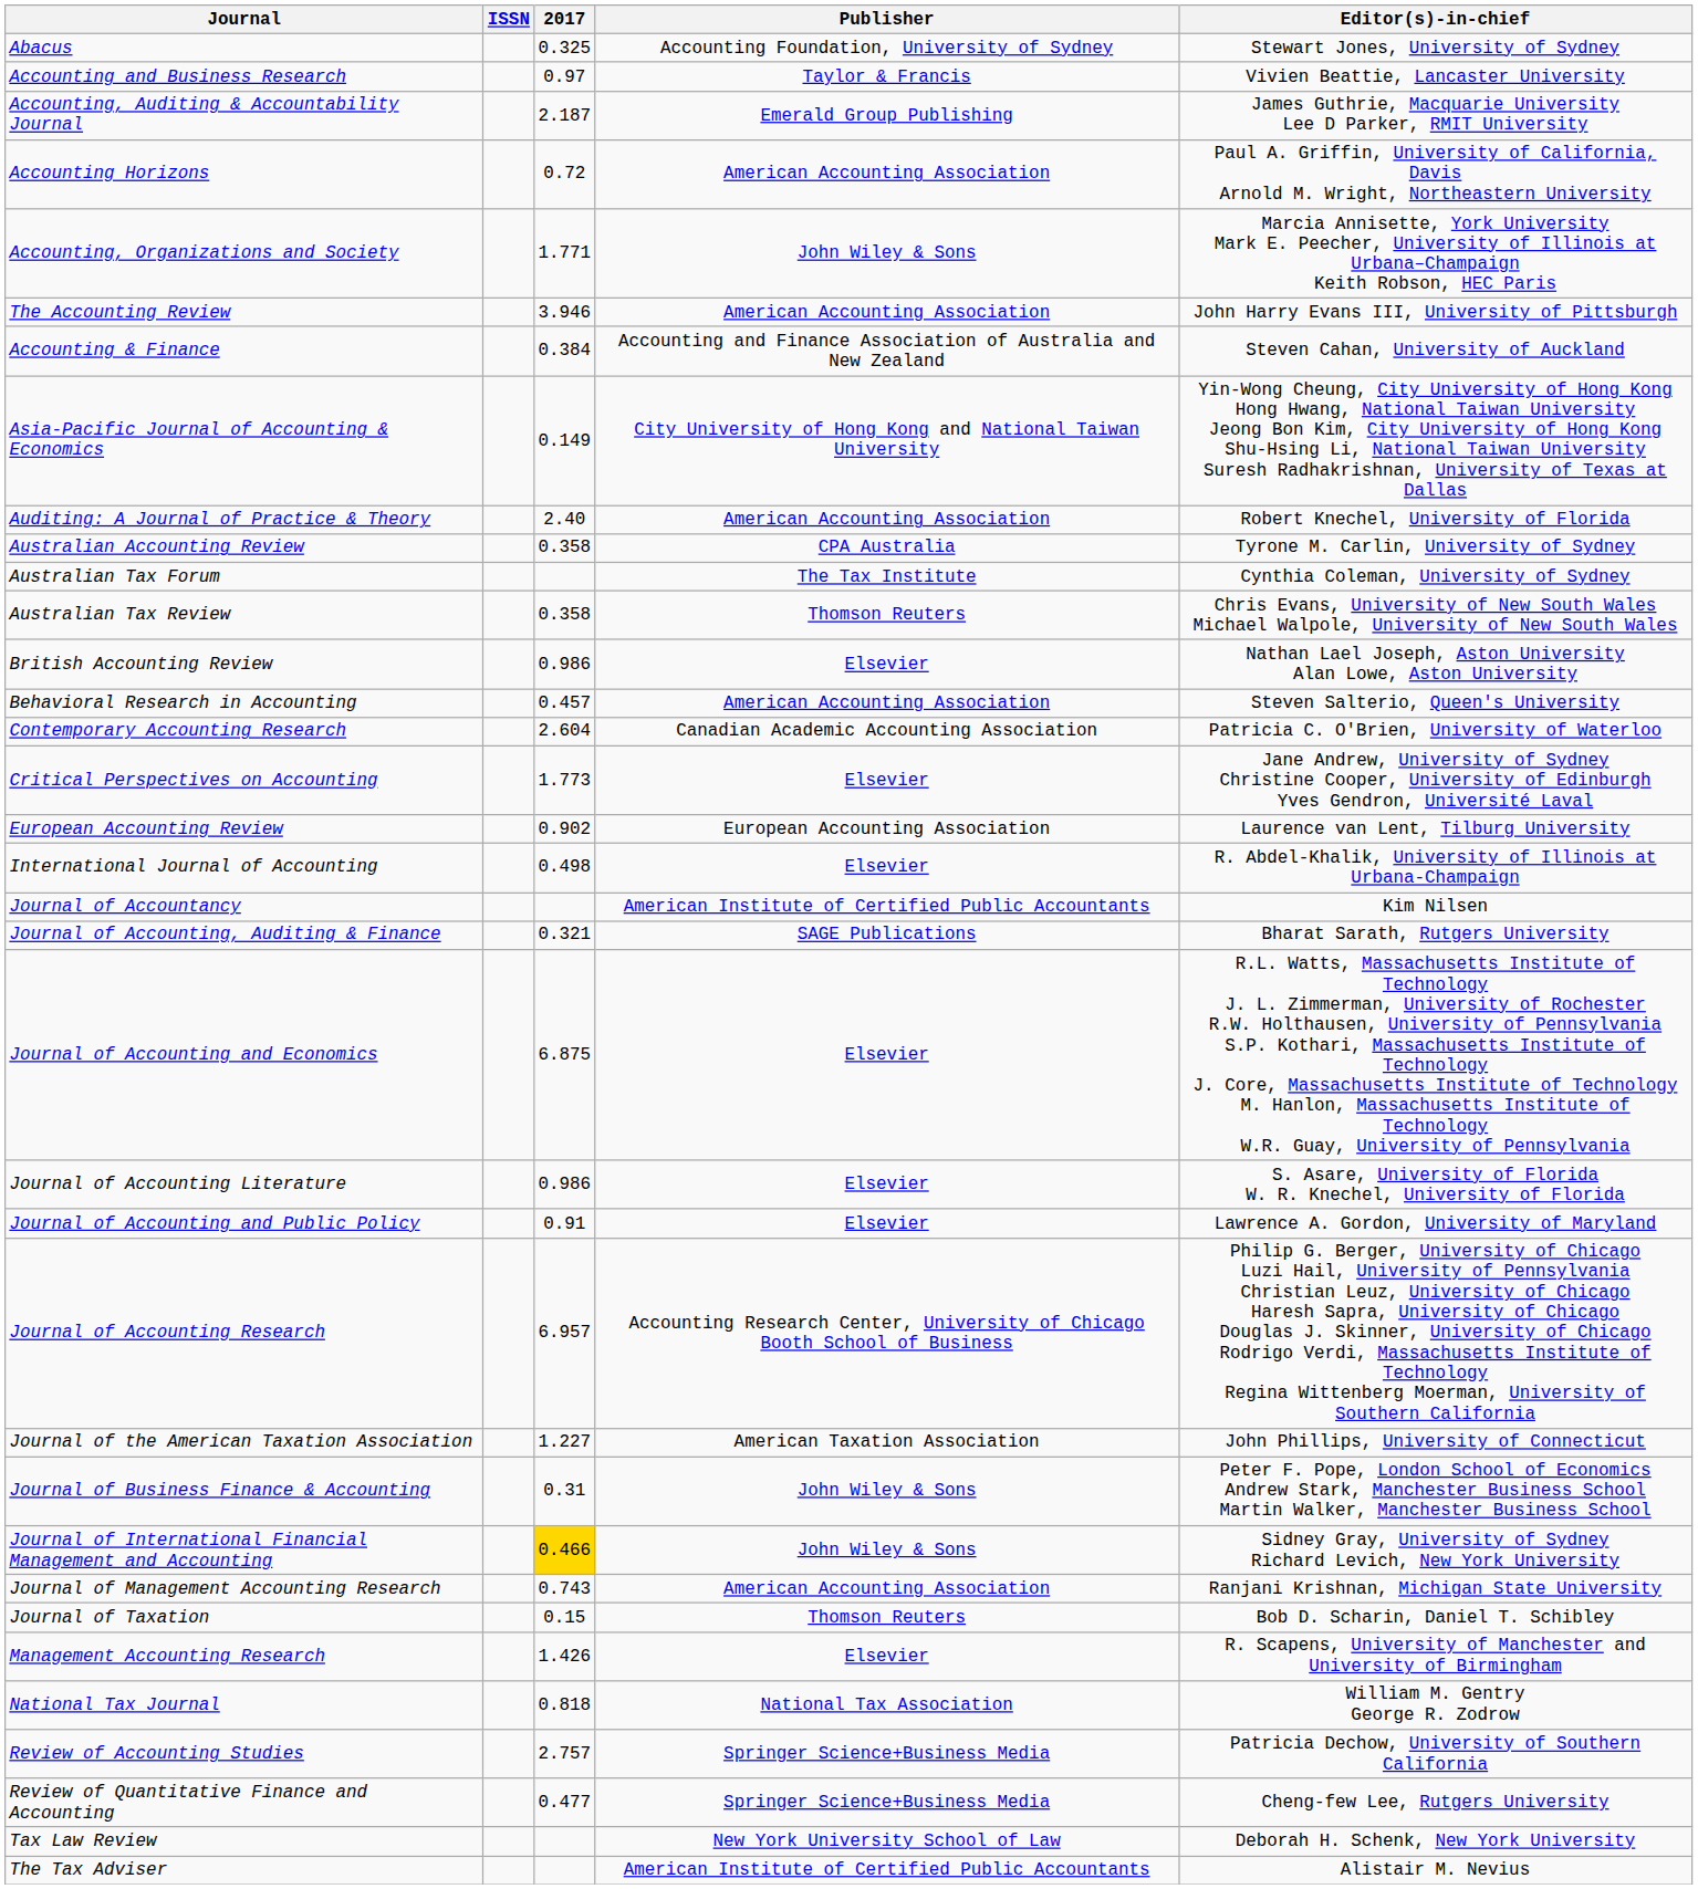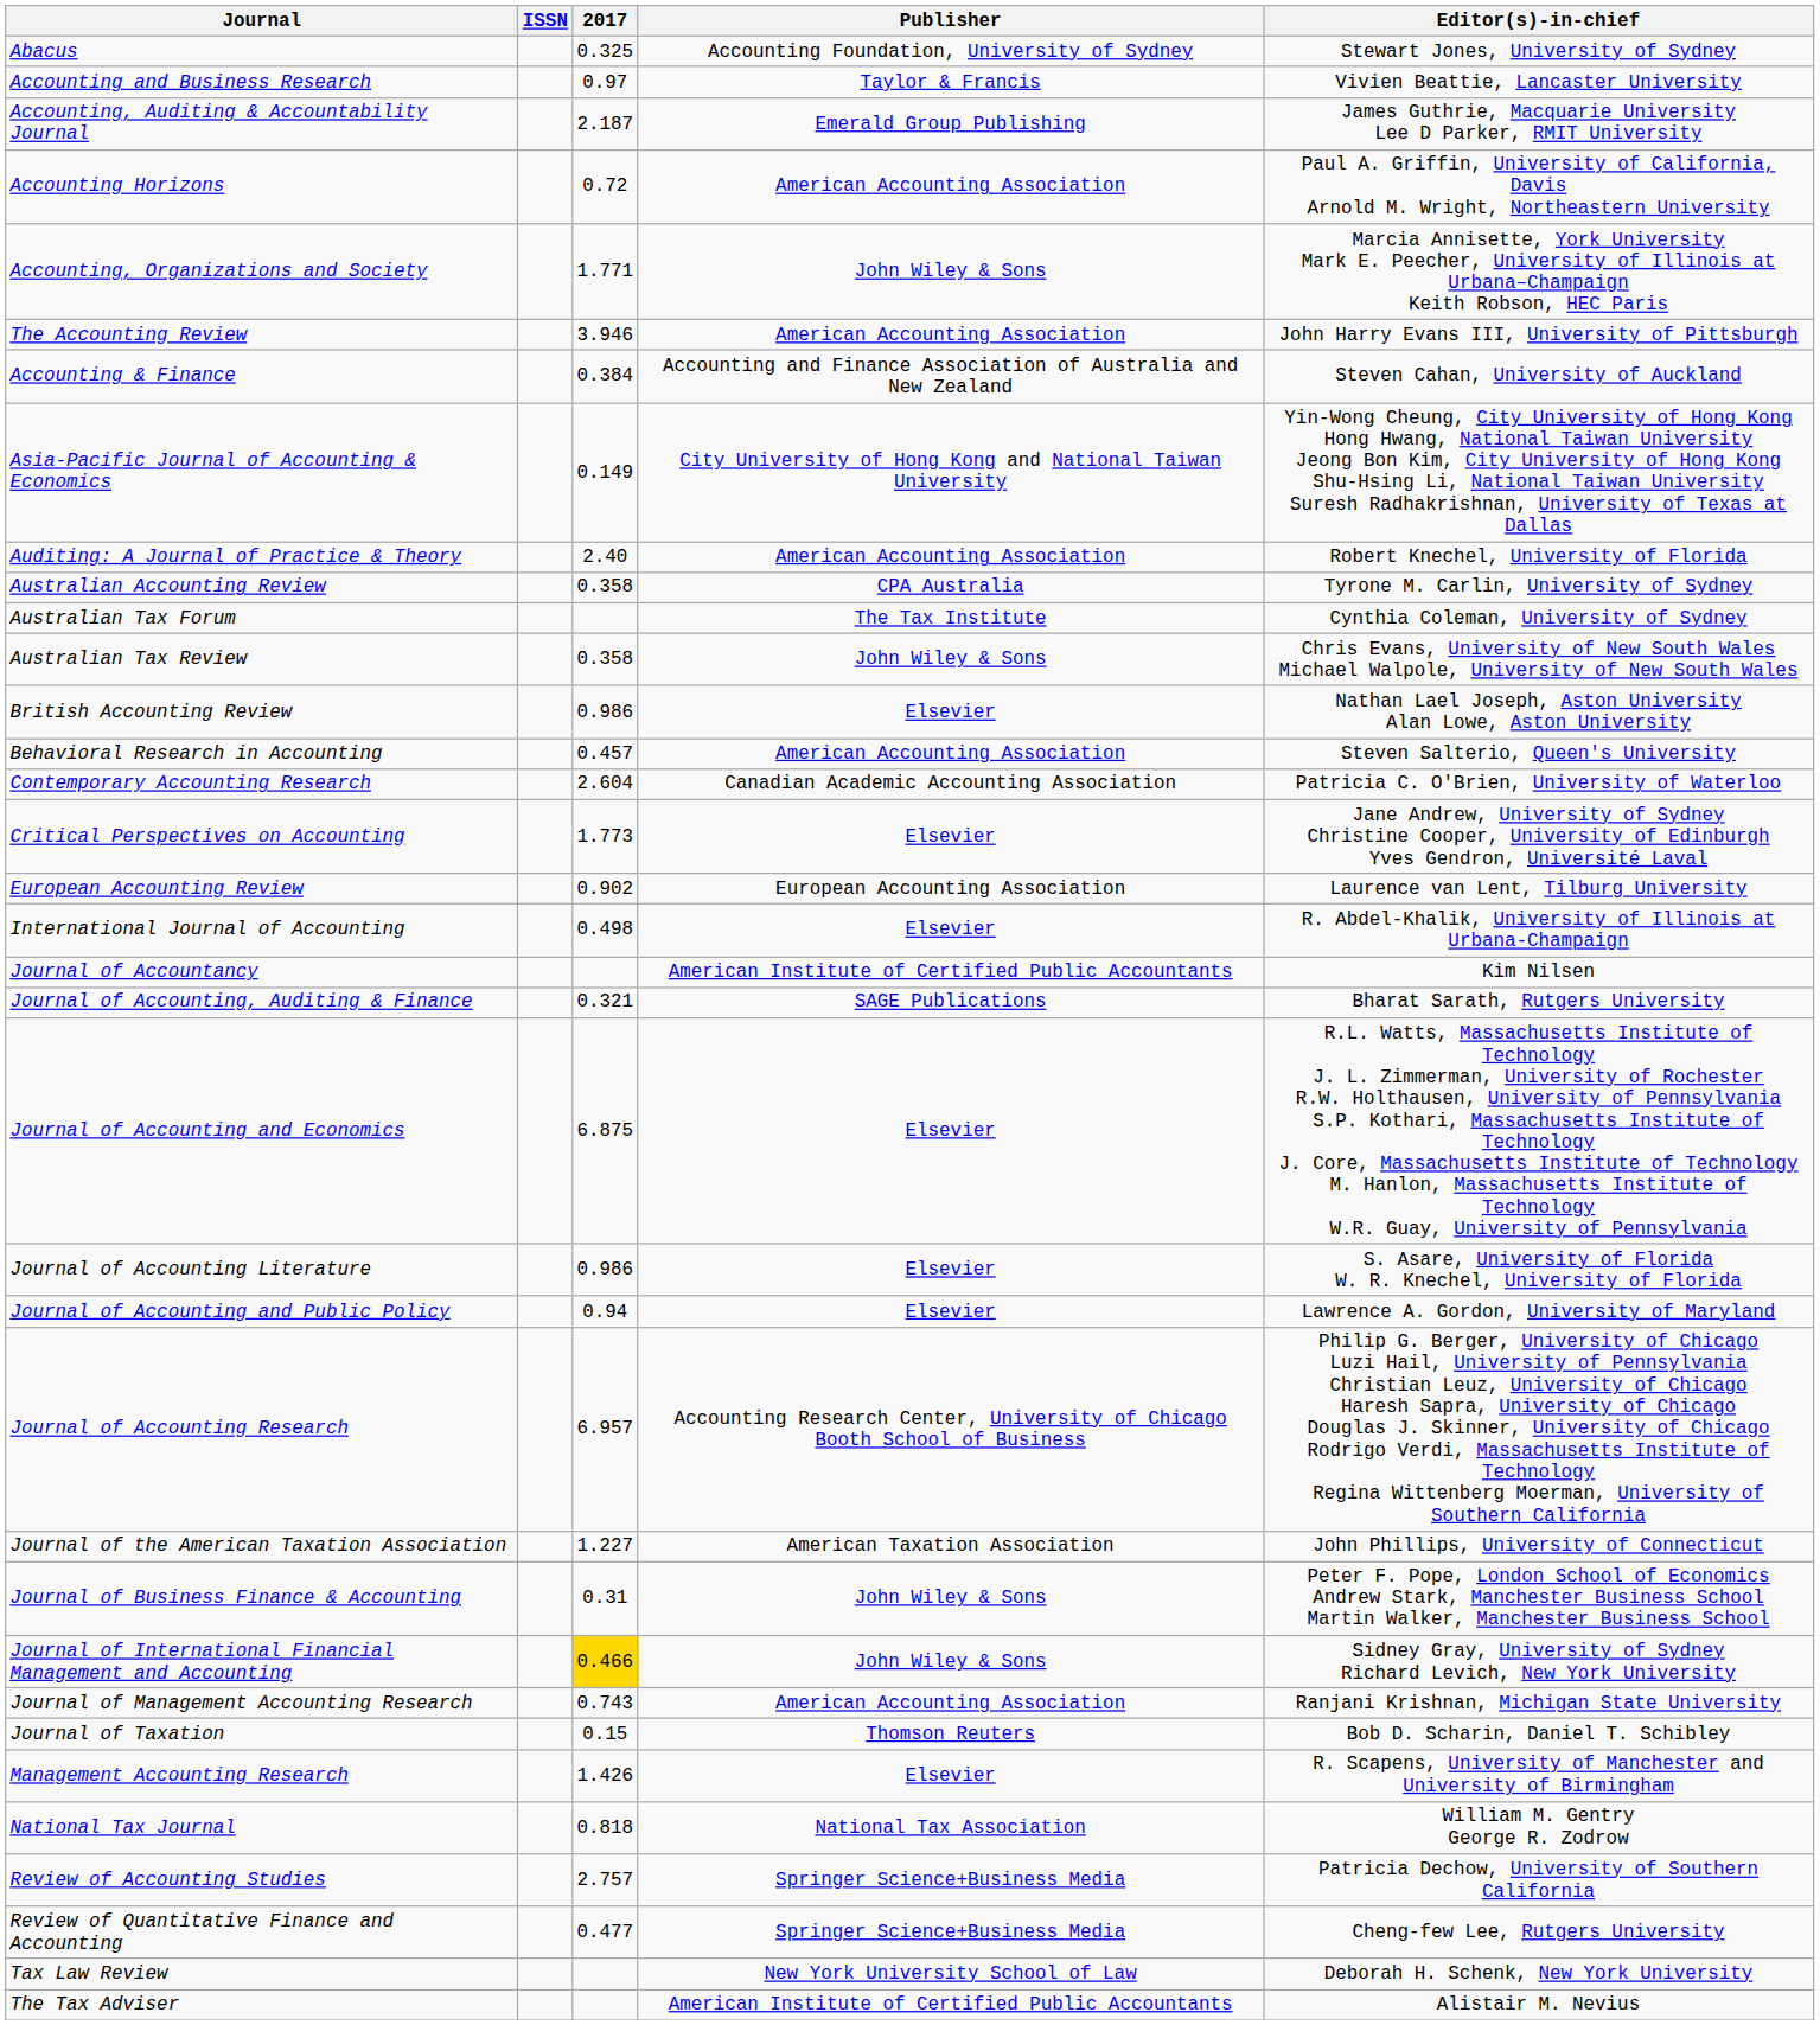 <table class="wikitable sortable">
 <tr>
 <th style="border-top:none">Journal</th>
 <th style="border-top:none"><a href='#'>ISSN</a></th>
 <th>2017 </th>
 <th style="border-top:none">Publisher</th>
 <th style="border-top:none">Editor(s)-in-chief</th>
 </tr>
 <tr>
 <td><em><a href='#'>Abacus</a></em></td>
 <td style="text-align:center;"></td>
 <td style="text-align:center;">0.325</td>
 <td style="text-align:center;">Accounting Foundation, <a href='#'>University of Sydney</a></td>
 <td style="text-align:center;">Stewart Jones, <a href='#'>University of Sydney</a></td>
 </tr>
 <tr>
 <td><em><a href='#'>Accounting and Business Research</a></em></td>
 <td style="text-align:center;"></td>
 <td style="text-align:center;">0.97</td>
 <td style="text-align:center;"><a href='#'>Taylor & Francis</a></td>
 <td style="text-align:center;">Vivien Beattie, <a href='#'>Lancaster University</a></td>
 </tr>
 <tr>
 <td><em><a href='#'>Accounting, Auditing & Accountability Journal</a></em></td>
 <td style="text-align:center;"></td>
 <td style="text-align:center;">2.187</td>
 <td style="text-align:center;"><a href='#'>Emerald Group Publishing</a></td>
 <td style="text-align:center;">James Guthrie, <a href='#'>Macquarie University</a><br>Lee D Parker, <a href='#'>RMIT University</a></td>
 </tr>
 <tr>
 <td><em><a href='#'>Accounting Horizons</a></em></td>
 <td style="text-align:center;"></td>
 <td style="text-align:center;">0.72</td>
 <td style="text-align:center;"><a href='#'>American Accounting Association</a></td>
 <td style="text-align:center;">Paul A. Griffin, <a href='#'>University of California, Davis</a> <br> Arnold M. Wright, <a href='#'>Northeastern University</a></td>
 </tr>
 <tr>
 <td><em><a href='#'>Accounting, Organizations and Society</a></em></td>
 <td style="text-align:center;"></td>
 <td style="text-align:center;">1.771</td>
 <td style="text-align:center;"><a href='#'>John Wiley & Sons</a></td>
 <td style="text-align:center;">Marcia Annisette, <a href='#'>York University</a><br>Mark E. Peecher, <a href='#'>University of Illinois at Urbana–Champaign</a><br>Keith Robson, <a href='#'>HEC Paris</a></td>
 </tr>
 <tr>
 <td><em><a href='#'>The Accounting Review</a></em></td>
 <td style="text-align:center;"></td>
 <td style="text-align:center;">3.946</td>
 <td style="text-align:center;"><a href='#'>American Accounting Association</a></td>
 <td style="text-align:center;">John Harry Evans III, <a href='#'>University of Pittsburgh</a></td>
 </tr>
 <tr>
 <td><em><a href='#'>Accounting & Finance</a></em></td>
 <td style="text-align:center;"></td>
 <td style="text-align:center;">0.384</td>
 <td style="text-align:center;">Accounting and Finance Association of Australia and New Zealand</td>
 <td style="text-align:center;">Steven Cahan, <a href='#'>University of Auckland</a></td>
 </tr>
 <tr>
 <td><em><a href='#'>Asia-Pacific Journal of Accounting & Economics</a></em></td>
 <td style="text-align:center;"></td>
 <td style="text-align:center;">0.149</td>
 <td style="text-align:center;"><a href='#'>City University of Hong Kong</a> and <a href='#'>National Taiwan University</a></td>
 <td style="text-align:center;">Yin-Wong Cheung, <a href='#'>City University of Hong Kong</a><br>Hong Hwang, <a href='#'>National Taiwan University</a><br>Jeong Bon Kim, <a href='#'>City University of Hong Kong</a><br>Shu-Hsing Li, <a href='#'>National Taiwan University</a><br>Suresh Radhakrishnan, <a href='#'>University of Texas at Dallas</a></td>
 </tr>
 <tr>
 <td><em><a href='#'>Auditing: A Journal of Practice & Theory</a></em></td>
 <td style="text-align:center;"></td>
 <td style="text-align:center;">2.40</td>
 <td style="text-align:center;"><a href='#'>American Accounting Association</a></td>
 <td style="text-align:center;">Robert Knechel, <a href='#'>University of Florida</a></td>
 </tr>
 <tr>
 <td><em><a href='#'>Australian Accounting Review</a></em></td>
 <td style="text-align:center;"></td>
 <td style="text-align:center;">0.358</td>
 <td style="text-align:center;"><a href='#'>CPA Australia</a></td>
 <td style="text-align:center;">Tyrone M. Carlin, <a href='#'>University of Sydney</a></td>
 </tr>
 <tr>
 <td><em>Australian Tax Forum</em></td>
 <td style="text-align:center;"></td>
 <td style="text-align:center;"></td>
 <td style="text-align:center;"><a href='#'>The Tax Institute</a></td>
 <td style="text-align:center;">Cynthia Coleman, <a href='#'>University of Sydney</a></td>
 </tr>
 <tr>
 <td><em>Australian Tax Review</em></td>
 <td style="text-align:center;"></td>
 <td style="text-align:center;">0.358</td>
-<td style="text-align:center;"><a href='#'>Thomson Reuters</a></td>
+<td style="text-align:center;"><a href='#'>John Wiley & Sons</a></td>
 <td style="text-align:center;">Chris Evans, <a href='#'>University of New South Wales</a><br>Michael Walpole, <a href='#'>University of New South Wales</a></td>
 </tr>
 <tr>
 <td><em>British Accounting Review</em></td>
 <td style="text-align:center;"></td>
 <td style="text-align:center;">0.986</td>
 <td style="text-align:center;"><a href='#'>Elsevier</a></td>
 <td style="text-align:center;">Nathan Lael Joseph, <a href='#'>Aston University</a><br>Alan Lowe, <a href='#'>Aston University</a></td>
 </tr>
 <tr>
 <td><em>Behavioral Research in Accounting</em></td>
 <td style="text-align:center;"></td>
 <td style="text-align:center;">0.457</td>
 <td style="text-align:center;"><a href='#'>American Accounting Association</a></td>
 <td style="text-align:center;">Steven Salterio, <a href='#'>Queen's University</a></td>
 </tr>
 <tr>
 <td><em><a href='#'>Contemporary Accounting Research</a></em></td>
 <td style="text-align:center;"></td>
 <td style="text-align:center;">2.604</td>
 <td style="text-align:center;">Canadian Academic Accounting Association</td>
 <td style="text-align:center;">Patricia C. O'Brien, <a href='#'>University of Waterloo</a></td>
 </tr>
 <tr>
 <td><em><a href='#'>Critical Perspectives on Accounting</a></em></td>
 <td style="text-align:center;"></td>
 <td style="text-align:center;">1.773</td>
 <td style="text-align:center;"><a href='#'>Elsevier</a></td>
 <td style="text-align:center;">Jane Andrew, <a href='#'>University of Sydney</a><br>Christine Cooper, <a href='#'>University of Edinburgh</a><br>Yves Gendron, <a href='#'>Université Laval</a></td>
 </tr>
 <tr>
 <td><em><a href='#'>European Accounting Review</a></em></td>
 <td style="text-align:center;"></td>
 <td style="text-align:center;">0.902</td>
 <td style="text-align:center;">European Accounting Association</td>
 <td style="text-align:center;">Laurence van Lent, <a href='#'>Tilburg University</a></td>
 </tr>
 <tr>
 <td><em>International Journal of Accounting</em></td>
 <td style="text-align:center;"></td>
 <td style="text-align:center;">0.498</td>
 <td style="text-align:center;"><a href='#'>Elsevier</a></td>
 <td style="text-align:center;">R. Abdel-Khalik, <a href='#'>University of Illinois at Urbana-Champaign</a></td>
 </tr>
 <tr>
 <td><em><a href='#'>Journal of Accountancy</a></em></td>
 <td style="text-align:center;"></td>
 <td style="text-align:center;"></td>
 <td style="text-align:center;"><a href='#'>American Institute of Certified Public Accountants</a></td>
 <td style="text-align:center;">Kim Nilsen</td>
 </tr>
 <tr>
 <td><em><a href='#'>Journal of Accounting, Auditing & Finance</a></em></td>
 <td style="text-align:center;"></td>
 <td style="text-align:center;">0.321</td>
 <td style="text-align:center;"><a href='#'>SAGE Publications</a></td>
 <td style="text-align:center;">Bharat Sarath, <a href='#'>Rutgers University</a></td>
 </tr>
 <tr>
 <td><em><a href='#'>Journal of Accounting and Economics</a></em></td>
 <td style="text-align:center;"></td>
 <td style="text-align:center;">6.875</td>
 <td style="text-align:center;"><a href='#'>Elsevier</a></td>
 <td style="text-align:center;">R.L. Watts, <a href='#'>Massachusetts Institute of Technology</a><br>J. L. Zimmerman, <a href='#'>University of Rochester</a><br>R.W. Holthausen, <a href='#'>University of Pennsylvania</a><br>S.P. Kothari, <a href='#'>Massachusetts Institute of Technology</a><br>J. Core, <a href='#'>Massachusetts Institute of Technology</a><br>M. Hanlon, <a href='#'>Massachusetts Institute of Technology</a><br>W.R. Guay, <a href='#'>University of Pennsylvania</a></td>
 </tr>
 <tr>
 <td><em>Journal of Accounting Literature</em></td>
 <td style="text-align:center;"></td>
 <td style="text-align:center;">0.986</td>
 <td style="text-align:center;"><a href='#'>Elsevier</a></td>
 <td style="text-align:center;">S. Asare, <a href='#'>University of Florida</a><br>W. R. Knechel, <a href='#'>University of Florida</a></td>
 </tr>
 <tr>
 <td><em><a href='#'>Journal of Accounting and Public Policy</a></em></td>
 <td style="text-align:center;"></td>
-<td style="text-align:center;">0.91</td>
+<td style="text-align:center;">0.94</td>
 <td style="text-align:center;"><a href='#'>Elsevier</a></td>
 <td style="text-align:center;">Lawrence A. Gordon, <a href='#'>University of Maryland</a></td>
 </tr>
 <tr>
 <td><em><a href='#'>Journal of Accounting Research</a></em></td>
 <td style="text-align:center;"></td>
 <td style="text-align:center;">6.957</td>
 <td style="text-align:center;">Accounting Research Center, <a href='#'>University of Chicago</a> <a href='#'>Booth School of Business</a></td>
 <td style="text-align:center;">Philip G. Berger, <a href='#'>University of Chicago</a><br>Luzi Hail, <a href='#'>University of Pennsylvania</a><br>Christian Leuz, <a href='#'>University of Chicago</a><br>Haresh Sapra, <a href='#'>University of Chicago</a><br>Douglas J. Skinner, <a href='#'>University of Chicago</a><br>Rodrigo Verdi, <a href='#'>Massachusetts Institute of Technology</a><br>Regina Wittenberg Moerman, <a href='#'>University of Southern California</a></td>
 </tr>
 <tr>
 <td><em>Journal of the American Taxation Association</em></td>
 <td style="text-align:center;"></td>
 <td style="text-align:center;">1.227</td>
 <td style="text-align:center;">American Taxation Association</td>
 <td style="text-align:center;">John Phillips, <a href='#'>University of Connecticut</a></td>
 </tr>
 <tr>
 <td><em><a href='#'>Journal of Business Finance & Accounting</a></em></td>
 <td style="text-align:center;"></td>
 <td style="text-align:center;">0.31</td>
 <td style="text-align:center;"><a href='#'>John Wiley & Sons</a></td>
 <td style="text-align:center;">Peter F. Pope, <a href='#'>London School of Economics</a><br>Andrew Stark, <a href='#'>Manchester Business School</a><br>Martin Walker, <a href='#'>Manchester Business School</a></td>
 </tr>
 <tr>
 <td><em><a href='#'>Journal of International Financial Management and Accounting</a></em></td>
 <td style="text-align:center;"></td>
 <td style="background: gold; text-align:center;">0.466</td>
 <td style="text-align:center;"><a href='#'>John Wiley & Sons</a></td>
 <td style="text-align:center;">Sidney Gray, <a href='#'>University of Sydney</a><br>Richard Levich, <a href='#'>New York University</a></td>
 </tr>
 <tr>
 <td><em>Journal of Management Accounting Research</em></td>
 <td style="text-align:center;"></td>
 <td style="text-align:center;">0.743</td>
 <td style="text-align:center;"><a href='#'>American Accounting Association</a></td>
 <td style="text-align:center;">Ranjani Krishnan, <a href='#'>Michigan State University</a></td>
 </tr>
 <tr>
 <td><em>Journal of Taxation</em></td>
 <td style="text-align:center;"></td>
 <td style="text-align:center;">0.15</td>
 <td style="text-align:center;"><a href='#'>Thomson Reuters</a></td>
 <td style="text-align:center;">Bob D. Scharin, Daniel T. Schibley</td>
 </tr>
 <tr>
 <td><em><a href='#'>Management Accounting Research</a></em></td>
 <td style="text-align:center;"></td>
 <td style="text-align:center;">1.426</td>
 <td style="text-align:center;"><a href='#'>Elsevier</a></td>
 <td style="text-align:center;">R. Scapens, <a href='#'>University of Manchester</a> and <a href='#'>University of Birmingham</a></td>
 </tr>
 <tr>
 <td><em><a href='#'>National Tax Journal</a></em></td>
 <td style="text-align:center;"></td>
 <td style="text-align:center;">0.818</td>
 <td style="text-align:center;"><a href='#'>National Tax Association</a></td>
 <td style="text-align:center;">William M. Gentry<br>George R. Zodrow</td>
 </tr>
 <tr>
 <td><em><a href='#'>Review of Accounting Studies</a></em></td>
 <td style="text-align:center;"></td>
 <td style="text-align:center;">2.757</td>
 <td style="text-align:center;"><a href='#'>Springer Science+Business Media</a></td>
 <td style="text-align:center;">Patricia Dechow, <a href='#'>University of Southern California</a></td>
 </tr>
 <tr>
 <td><em>Review of Quantitative Finance and Accounting</em></td>
 <td style="text-align:center;"></td>
 <td style="text-align:center;">0.477</td>
 <td style="text-align:center;"><a href='#'>Springer Science+Business Media</a></td>
 <td style="text-align:center;">Cheng-few Lee, <a href='#'>Rutgers University</a></td>
 </tr>
 <tr>
 <td><em>Tax Law Review</em></td>
 <td style="text-align:center;"></td>
 <td style="text-align:center;"></td>
 <td style="text-align:center;"><a href='#'>New York University School of Law</a></td>
 <td style="text-align:center;">Deborah H. Schenk, <a href='#'>New York University</a></td>
 </tr>
 <tr>
 <td><em>The Tax Adviser</em></td>
 <td style="text-align:center;"></td>
 <td style="text-align:center;"></td>
 <td style="text-align:center;"><a href='#'>American Institute of Certified Public Accountants</a></td>
 <td style="text-align:center;">Alistair M. Nevius</td>
 </tr>
 </table>
